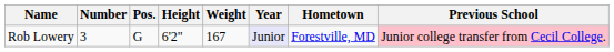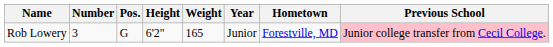 <table class="wikitable sortable" border="1">
 <tr>
 <th>Name</th>
 <th>Number</th>
 <th>Pos.</th>
 <th>Height</th>
 <th>Weight</th>
 <th>Year</th>
 <th>Hometown</th>
 <th class="unsortable">Previous School</th>
 </tr>
 <tr>
 <td sortname>Rob Lowery</td>
 <td>3</td>
 <td>G</td>
 <td>6'2"</td>
-<td>167</td>
-<td style="background: lavender;">Junior</td>
+<td>165</td>
+<td>Junior</td>
 <td><a href='#'>Forestville, MD</a></td>
 <td style="background: pink;">Junior college transfer from <a href='#'>Cecil College</a>.</td>
 </tr>
 </table>
